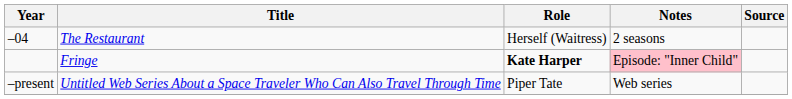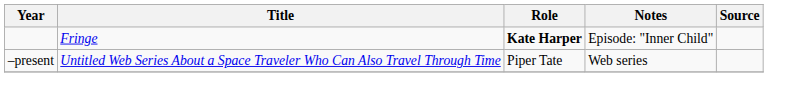 <table class="wikitable sortable plainrowheaders" style="width=95%; font-size: 95%;">
 <tr>
 <th>Year</th>
 <th>Title</th>
 <th>Role</th>
 <th class="unsortable">Notes</th>
 <th class="unsortable">Source</th>
 </tr>
 <tr>
-<td>–04</td>
-<td><em><a href='#'>The Restaurant</a></em></td>
-<td>Herself (Waitress)</td>
-<td>2 seasons</td>
-<td></td>
-</tr>
-<tr>
 <td></td>
 <td><em><a href='#'>Fringe</a></em></td>
 <td><strong>Kate Harper</strong></td>
-<td style="background: pink;">Episode: "Inner Child"</td>
+<td>Episode: "Inner Child"</td>
 <td></td>
 </tr>
 <tr>
 <td>–present</td>
 <td><em><a href='#'>Untitled Web Series About a Space Traveler Who Can Also Travel Through Time</a></em></td>
 <td>Piper Tate</td>
 <td>Web series</td>
 <td></td>
 </tr>
 <tr>
 </tr>
 </table>
